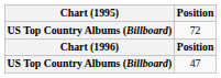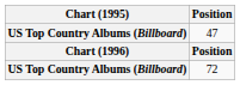 <table class="wikitable plainrowheaders" style="text-align:center">
 <tr>
 <th scope="col">Chart (1995)</th>
 <th scope="col">Position</th>
 </tr>
 <tr>
 <th scope="row">US Top Country Albums (<em>Billboard</em>)</th>
-<td>72</td>
+<td>47</td>
 </tr>
 <tr>
 <th scope="col">Chart (1996)</th>
 <th scope="col">Position</th>
 </tr>
 <tr>
 <th scope="row">US Top Country Albums (<em>Billboard</em>)</th>
-<td>47</td>
+<td>72</td>
 </tr>
 </table>
